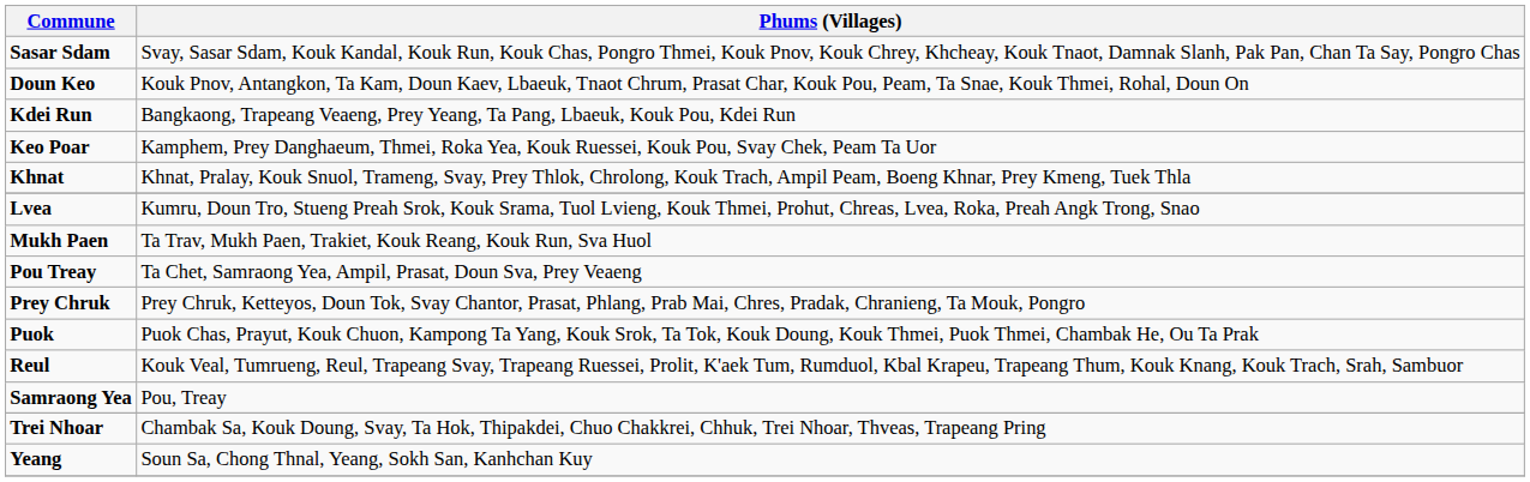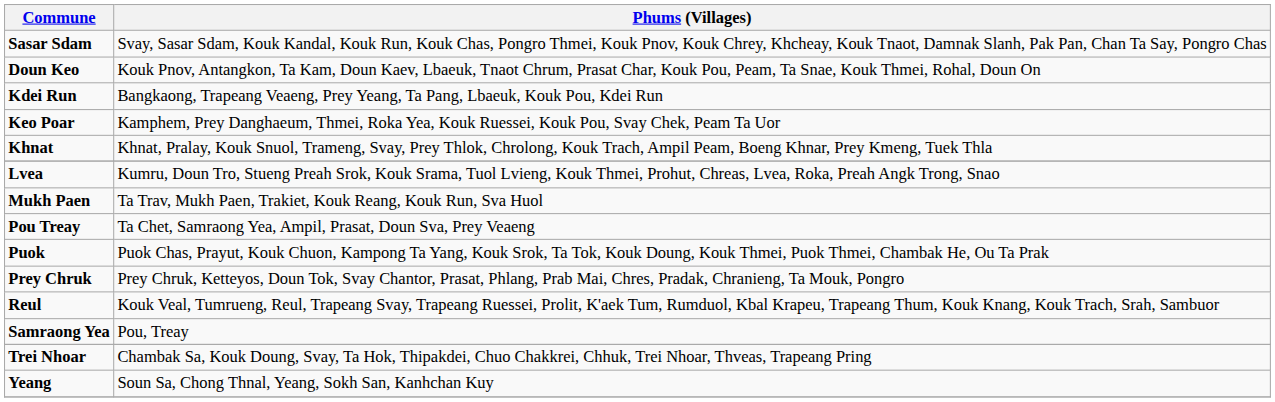 <table class="wikitable">
 <tr>
 <th><a href='#'>Commune</a></th>
 <th><a href='#'>Phums</a> (Villages)</th>
 </tr>
 <tr>
 <td><strong>Sasar Sdam</strong></td>
 <td>Svay, Sasar Sdam, Kouk Kandal, Kouk Run, Kouk Chas, Pongro Thmei, Kouk Pnov, Kouk Chrey, Khcheay, Kouk Tnaot, Damnak Slanh, Pak Pan, Chan Ta Say, Pongro Chas</td>
 </tr>
 <tr>
 <td><strong>Doun Keo</strong></td>
 <td>Kouk Pnov, Antangkon, Ta Kam, Doun Kaev, Lbaeuk, Tnaot Chrum, Prasat Char, Kouk Pou, Peam, Ta Snae, Kouk Thmei, Rohal, Doun On</td>
 </tr>
 <tr>
 <td><strong>Kdei Run</strong></td>
 <td>Bangkaong, Trapeang Veaeng, Prey Yeang, Ta Pang, Lbaeuk, Kouk Pou, Kdei Run</td>
 </tr>
 <tr>
 <td><strong>Keo Poar</strong></td>
 <td>Kamphem, Prey Danghaeum, Thmei, Roka Yea, Kouk Ruessei, Kouk Pou, Svay Chek, Peam Ta Uor</td>
 </tr>
 <tr>
 <td><strong>Khnat</strong></td>
 <td>Khnat, Pralay, Kouk Snuol, Trameng, Svay, Prey Thlok, Chrolong, Kouk Trach, Ampil Peam, Boeng Khnar, Prey Kmeng, Tuek Thla</td>
 </tr>
 <tr>
 </tr>
 <tr>
 <td><strong>Lvea</strong></td>
 <td>Kumru, Doun Tro, Stueng Preah Srok, Kouk Srama, Tuol Lvieng, Kouk Thmei, Prohut, Chreas, Lvea, Roka, Preah Angk Trong, Snao</td>
 </tr>
 <tr>
 <td><strong>Mukh Paen</strong></td>
 <td>Ta Trav, Mukh Paen, Trakiet, Kouk Reang, Kouk Run, Sva Huol</td>
 </tr>
 <tr>
 <td><strong>Pou Treay</strong></td>
 <td>Ta Chet, Samraong Yea, Ampil, Prasat, Doun Sva, Prey Veaeng</td>
 </tr>
 <tr>
+<td><strong>Puok</strong></td>
+<td>Puok Chas, Prayut, Kouk Chuon, Kampong Ta Yang, Kouk Srok, Ta Tok, Kouk Doung, Kouk Thmei, Puok Thmei, Chambak He, Ou Ta Prak</td>
+</tr>
+<tr>
 <td><strong>Prey Chruk</strong></td>
 <td>Prey Chruk, Ketteyos, Doun Tok, Svay Chantor, Prasat, Phlang, Prab Mai, Chres, Pradak, Chranieng, Ta Mouk, Pongro</td>
-</tr>
-<tr>
-<td><strong>Puok</strong></td>
-<td>Puok Chas, Prayut, Kouk Chuon, Kampong Ta Yang, Kouk Srok, Ta Tok, Kouk Doung, Kouk Thmei, Puok Thmei, Chambak He, Ou Ta Prak</td>
 </tr>
 <tr>
 <td><strong>Reul</strong></td>
 <td>Kouk Veal, Tumrueng, Reul, Trapeang Svay, Trapeang Ruessei, Prolit, K'aek Tum, Rumduol, Kbal Krapeu, Trapeang Thum, Kouk Knang, Kouk Trach, Srah, Sambuor</td>
 </tr>
 <tr>
 <td><strong>Samraong Yea</strong></td>
 <td>Pou, Treay</td>
 </tr>
 <tr>
 </tr>
 <tr>
 <td><strong>Trei Nhoar</strong></td>
 <td>Chambak Sa, Kouk Doung, Svay, Ta Hok, Thipakdei, Chuo Chakkrei, Chhuk, Trei Nhoar, Thveas, Trapeang Pring</td>
 </tr>
 <tr>
 <td><strong>Yeang</strong></td>
 <td>Soun Sa, Chong Thnal, Yeang, Sokh San, Kanhchan Kuy</td>
 </tr>
 <tr>
 </tr>
 </table>
